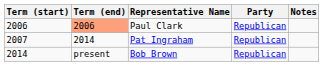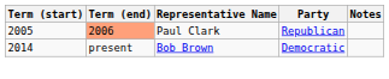 <table class="wikitable sortable">
 <tr>
 <th>Term (start)</th>
 <th>Term (end)</th>
 <th>Representative Name</th>
 <th>Party</th>
 <th>Notes</th>
 </tr>
 <tr>
-<td>2006</td>
+<td>2005</td>
 <td style="background: lightsalmon;">2006</td>
 <td>Paul Clark</td>
-<td><a href='#'>Republican</a></td>
-<td></td>
-</tr>
-<tr>
-<td>2007</td>
-<td>2014</td>
-<td><a href='#'>Pat Ingraham</a></td>
 <td><a href='#'>Republican</a></td>
 <td></td>
 </tr>
 <tr>
 <td>2014</td>
 <td>present</td>
 <td><a href='#'>Bob Brown</a></td>
-<td><a href='#'>Republican</a></td>
+<td><a href='#'>Democratic</a></td>
 <td></td>
 </tr>
 </table>
